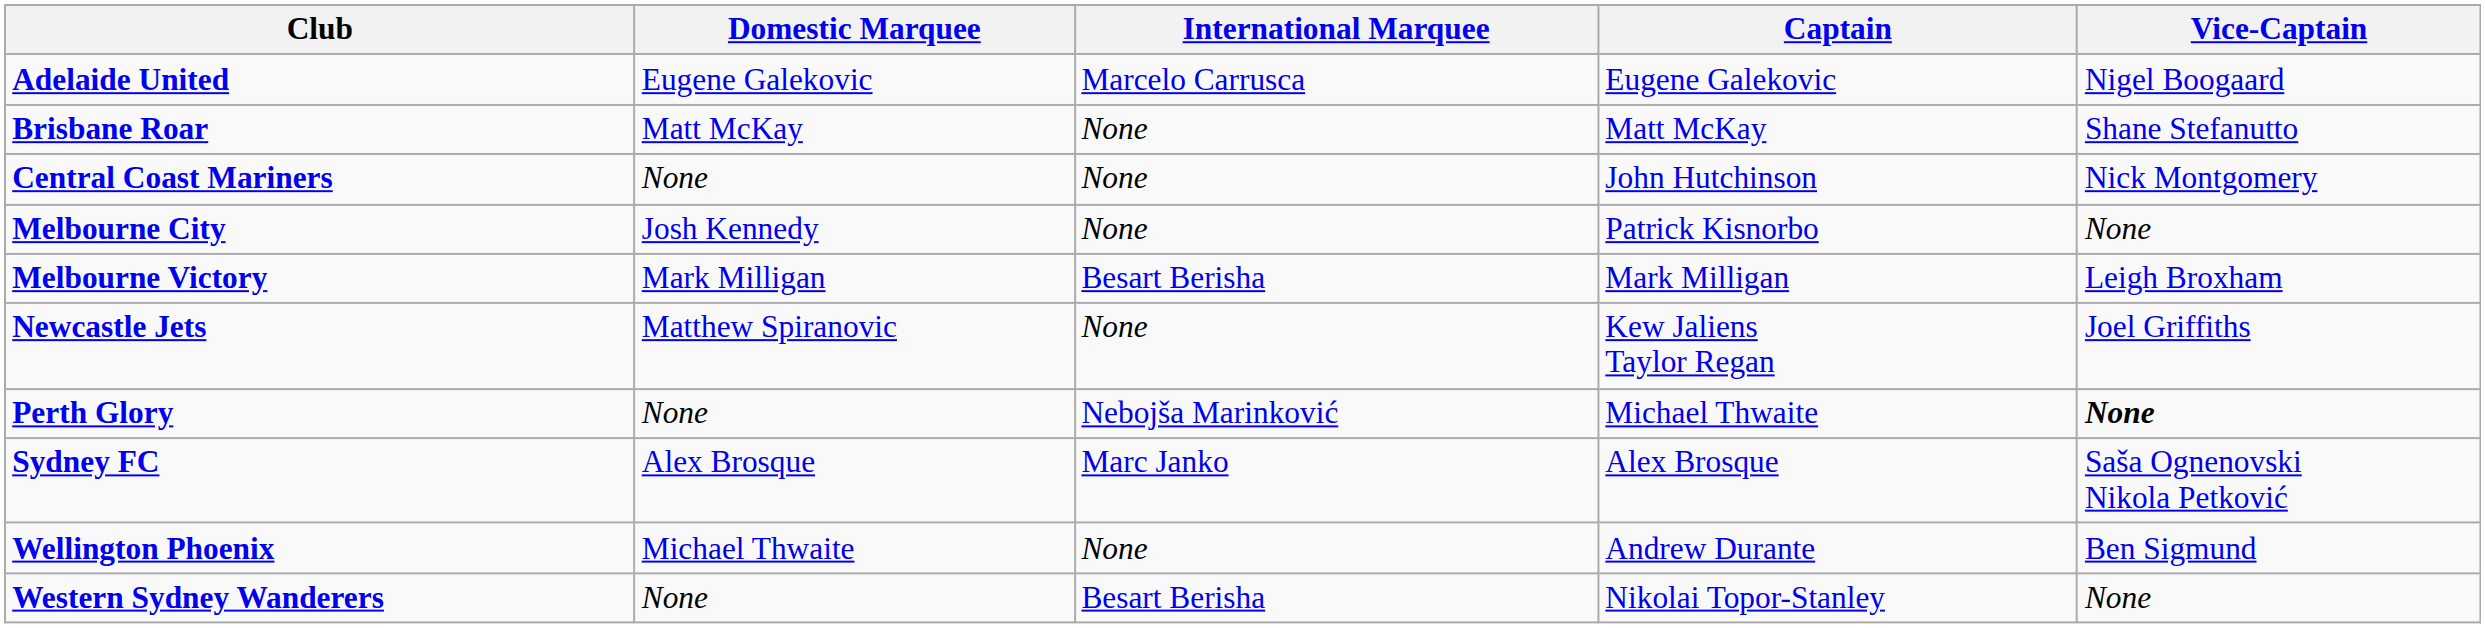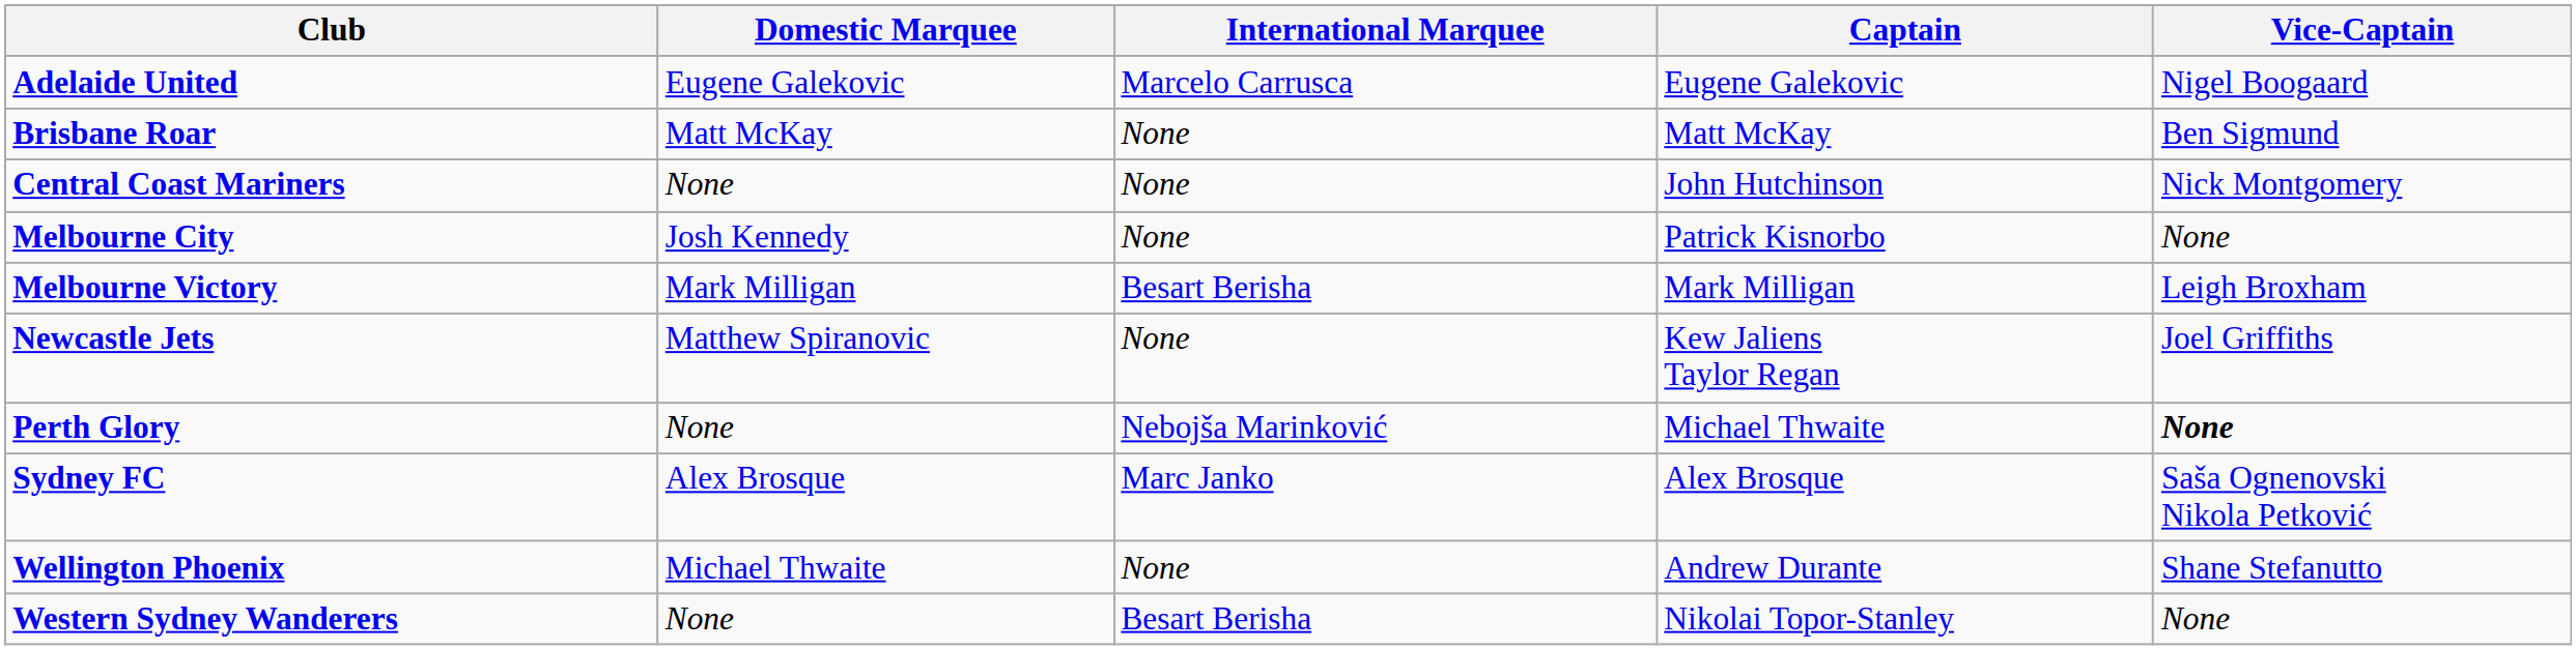 <table class="wikitable" style="width:100%">
 <tr>
 <th>Club</th>
 <th><a href='#'>Domestic Marquee</a></th>
 <th><a href='#'>International Marquee</a><br></th>
 <th><a href='#'>Captain</a></th>
 <th><a href='#'>Vice-Captain</a></th>
 </tr>
 <tr style="vertical-align:top;">
 <td><strong><a href='#'>Adelaide United</a></strong></td>
 <td> <a href='#'>Eugene Galekovic</a></td>
 <td> <a href='#'>Marcelo Carrusca</a></td>
 <td> <a href='#'>Eugene Galekovic</a></td>
 <td> <a href='#'>Nigel Boogaard</a></td>
 </tr>
 <tr style="vertical-align:top;">
 <td><strong><a href='#'>Brisbane Roar</a></strong></td>
 <td> <a href='#'>Matt McKay</a></td>
 <td><em>None</em></td>
 <td> <a href='#'>Matt McKay</a></td>
-<td> <a href='#'>Shane Stefanutto</a></td>
+<td> <a href='#'>Ben Sigmund</a></td>
 </tr>
 <tr style="vertical-align:top;">
 <td><strong><a href='#'>Central Coast Mariners</a></strong></td>
 <td><em>None</em></td>
 <td><em>None</em></td>
 <td> <a href='#'>John Hutchinson</a></td>
 <td> <a href='#'>Nick Montgomery</a></td>
 </tr>
 <tr style="vertical-align:top;">
 <td><strong><a href='#'>Melbourne City</a></strong></td>
 <td> <a href='#'>Josh Kennedy</a></td>
 <td><em>None</em></td>
 <td> <a href='#'>Patrick Kisnorbo</a></td>
 <td><em>None</em></td>
 </tr>
 <tr style="vertical-align:top;">
 <td><strong><a href='#'>Melbourne Victory</a></strong></td>
 <td> <a href='#'>Mark Milligan</a></td>
 <td> <a href='#'>Besart Berisha</a></td>
 <td> <a href='#'>Mark Milligan</a></td>
 <td> <a href='#'>Leigh Broxham</a></td>
 </tr>
 <tr style="vertical-align:top;">
 <td><strong><a href='#'>Newcastle Jets</a></strong></td>
 <td> <a href='#'>Matthew Spiranovic</a></td>
 <td><em>None</em></td>
 <td> <a href='#'>Kew Jaliens</a> <br> <a href='#'>Taylor Regan</a></td>
 <td> <a href='#'>Joel Griffiths</a></td>
 </tr>
 <tr style="vertical-align:top;">
 <td><strong><a href='#'>Perth Glory</a></strong></td>
 <td><em>None</em></td>
 <td> <a href='#'>Nebojša Marinković</a></td>
 <td> <a href='#'>Michael Thwaite</a></td>
 <td><strong><em>None</em></strong></td>
 </tr>
 <tr style="vertical-align:top;">
 <td><strong><a href='#'>Sydney FC</a></strong></td>
 <td> <a href='#'>Alex Brosque</a></td>
 <td> <a href='#'>Marc Janko</a></td>
 <td> <a href='#'>Alex Brosque</a></td>
 <td> <a href='#'>Saša Ognenovski</a><br> <a href='#'>Nikola Petković</a></td>
 </tr>
 <tr style="vertical-align:top;">
 <td><strong><a href='#'>Wellington Phoenix</a></strong></td>
 <td> <a href='#'>Michael Thwaite</a></td>
 <td><em>None</em></td>
 <td> <a href='#'>Andrew Durante</a></td>
-<td> <a href='#'>Ben Sigmund</a></td>
+<td> <a href='#'>Shane Stefanutto</a></td>
 </tr>
 <tr style="vertical-align:top;">
 <td><strong><a href='#'>Western Sydney Wanderers</a></strong></td>
 <td><em>None</em></td>
 <td> <a href='#'>Besart Berisha</a></td>
 <td> <a href='#'>Nikolai Topor-Stanley</a></td>
 <td><em>None</em></td>
 </tr>
 </table>
